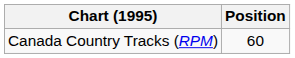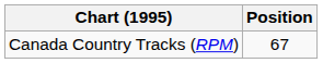 <table class="wikitable sortable">
 <tr>
 <th scope="col">Chart (1995)</th>
 <th scope="col">Position</th>
 </tr>
 <tr>
 <td>Canada Country Tracks (<em><a href='#'>RPM</a></em>)</td>
-<td align="center">60</td>
+<td align="center">67</td>
 </tr>
 </table>
